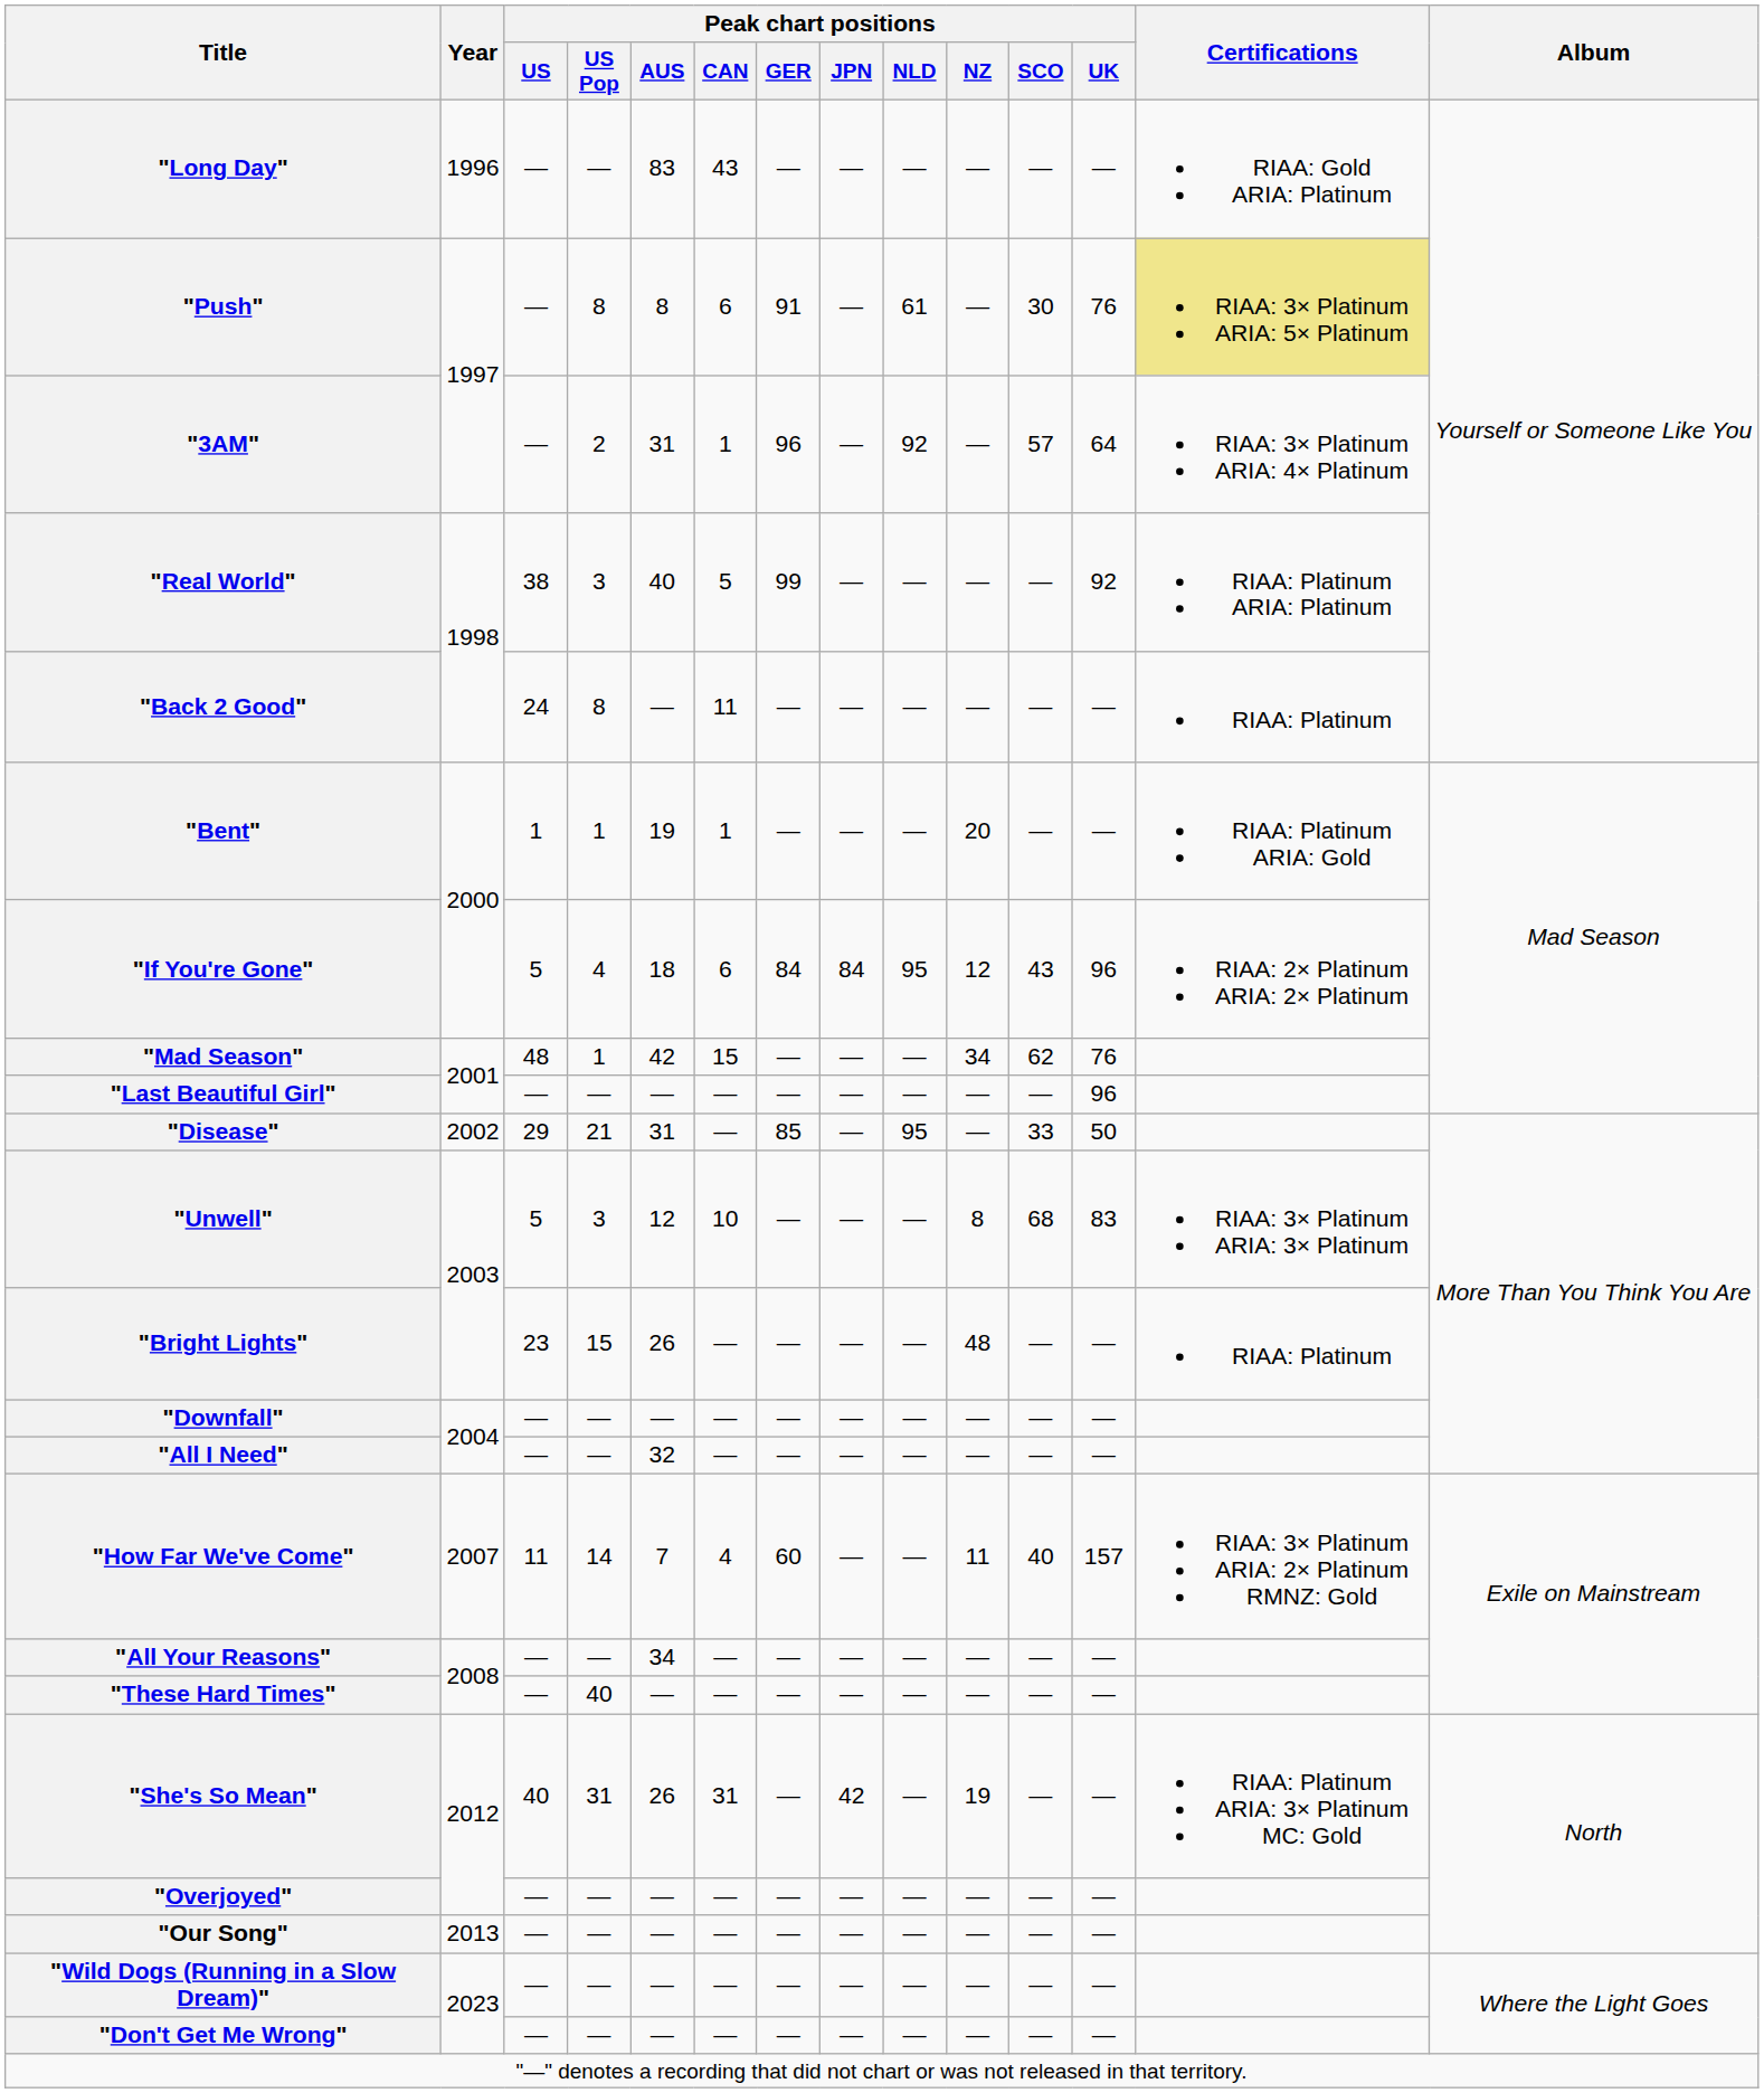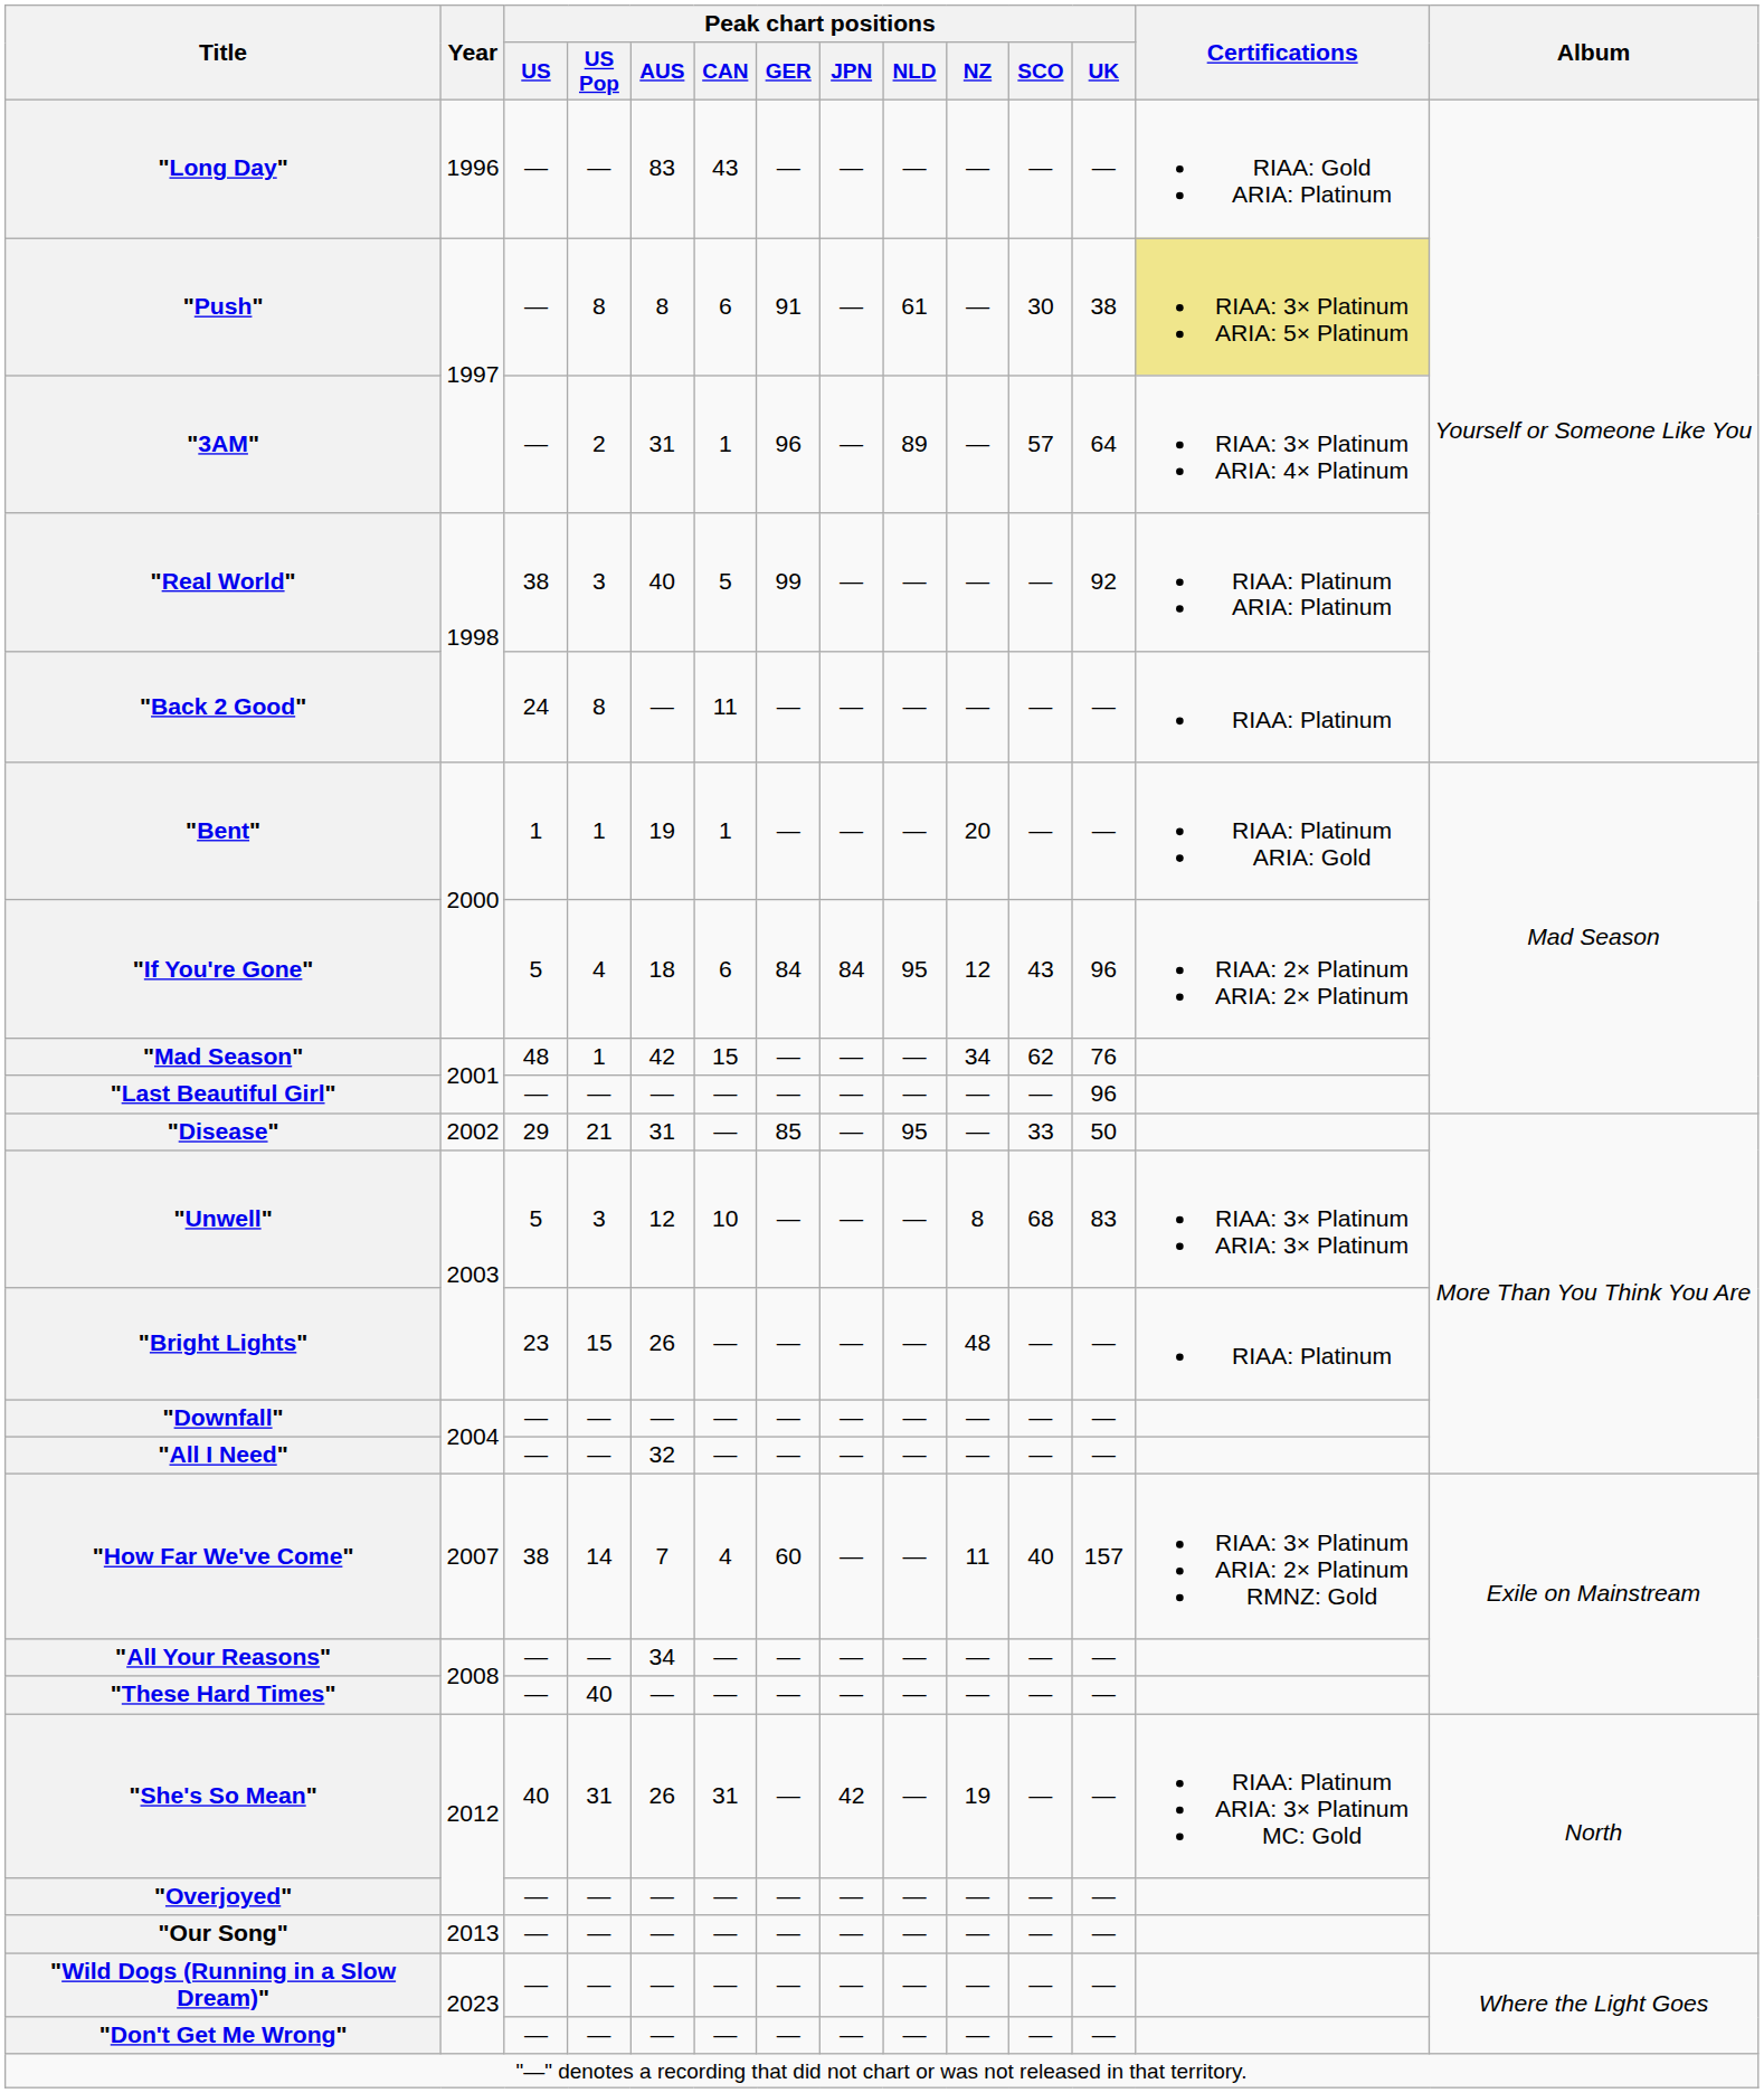 <table class="wikitable plainrowheaders" style="text-align:center;" border="1">
 <tr>
 <th scope="col" rowspan="2" style="width:18em;">Title</th>
 <th scope="col" rowspan="2">Year</th>
 <th scope="col" colspan="10">Peak chart positions</th>
 <th scope="col" rowspan="2" style="width:12em;"><a href='#'>Certifications</a></th>
 <th scope="col" rowspan="2">Album</th>
 </tr>
 <tr>
 <th scope="col" style="width:2.5em;font-size:90%;"><a href='#'>US</a><br></th>
 <th scope="col" style="width:2.5em;font-size:90%;"><a href='#'>US<br>Pop</a><br></th>
 <th scope="col" style="width:2.5em;font-size:90%;"><a href='#'>AUS</a><br></th>
 <th scope="col" style="width:2.5em;font-size:90%;"><a href='#'>CAN</a><br></th>
 <th scope="col" style="width:2.5em;font-size:90%;"><a href='#'>GER</a><br></th>
 <th scope="col" style="width:2.5em;font-size:90%;"><a href='#'>JPN</a><br></th>
 <th scope="col" style="width:2.5em;font-size:90%;"><a href='#'>NLD</a><br></th>
 <th scope="col" style="width:2.5em;font-size:90%;"><a href='#'>NZ</a><br></th>
 <th scope="col" style="width:2.5em;font-size:90%;"><a href='#'>SCO</a><br></th>
 <th scope="col" style="width:2.5em;font-size:90%;"><a href='#'>UK</a><br></th>
 </tr>
 <tr>
 <th scope="row">"<a href='#'>Long Day</a>"</th>
 <td>1996</td>
 <td>—</td>
 <td>—</td>
 <td>83</td>
 <td>43</td>
 <td>—</td>
 <td>—</td>
 <td>—</td>
 <td>—</td>
 <td>—</td>
 <td>—</td>
 <td><br><ul><li>RIAA: Gold</li><li>ARIA: Platinum</li></ul></td>
 <td rowspan="5"><em>Yourself or Someone Like You</em></td>
 </tr>
 <tr>
 <th scope="row">"<a href='#'>Push</a>"</th>
 <td rowspan="2">1997</td>
 <td>—</td>
 <td>8</td>
 <td>8</td>
 <td>6</td>
 <td>91</td>
 <td>—</td>
 <td>61</td>
 <td>—</td>
 <td>30</td>
-<td>76</td>
+<td>38</td>
 <td style="background: khaki;"><br><ul><li>RIAA: 3× Platinum</li><li>ARIA: 5× Platinum</li></ul></td>
 </tr>
 <tr>
 <th scope="row">"<a href='#'>3AM</a>"</th>
 <td>—</td>
 <td>2</td>
 <td>31</td>
 <td>1</td>
 <td>96</td>
 <td>—</td>
-<td>92</td>
+<td>89</td>
 <td>—</td>
 <td>57</td>
 <td>64</td>
 <td><br><ul><li>RIAA: 3× Platinum</li><li>ARIA: 4× Platinum</li></ul></td>
 </tr>
 <tr>
 <th scope="row">"<a href='#'>Real World</a>"</th>
 <td rowspan="2">1998</td>
 <td>38</td>
 <td>3</td>
 <td>40</td>
 <td>5</td>
 <td>99</td>
 <td>—</td>
 <td>—</td>
 <td>—</td>
 <td>—</td>
 <td>92</td>
 <td><br><ul><li>RIAA: Platinum</li><li>ARIA: Platinum</li></ul></td>
 </tr>
 <tr>
 <th scope="row">"<a href='#'>Back 2 Good</a>"</th>
 <td>24</td>
 <td>8</td>
 <td>—</td>
 <td>11</td>
 <td>—</td>
 <td>—</td>
 <td>—</td>
 <td>—</td>
 <td>—</td>
 <td>—</td>
 <td><br><ul><li>RIAA: Platinum</li></ul></td>
 </tr>
 <tr>
 <th scope="row">"<a href='#'>Bent</a>"</th>
 <td rowspan="2">2000</td>
 <td>1</td>
 <td>1</td>
 <td>19</td>
 <td>1</td>
 <td>—</td>
 <td>—</td>
 <td>—</td>
 <td>20</td>
 <td>—</td>
 <td>—</td>
 <td><br><ul><li>RIAA: Platinum</li><li>ARIA: Gold</li></ul></td>
 <td rowspan="4"><em>Mad Season</em></td>
 </tr>
 <tr>
 <th scope="row">"<a href='#'>If You're Gone</a>"</th>
 <td>5</td>
 <td>4</td>
 <td>18</td>
 <td>6</td>
 <td>84</td>
 <td>84</td>
 <td>95</td>
 <td>12</td>
 <td>43</td>
 <td>96</td>
 <td><br><ul><li>RIAA: 2× Platinum</li><li>ARIA: 2× Platinum</li></ul></td>
 </tr>
 <tr>
 <th scope="row">"<a href='#'>Mad Season</a>"</th>
 <td rowspan="2">2001</td>
 <td>48</td>
 <td>1</td>
 <td>42</td>
 <td>15</td>
 <td>—</td>
 <td>—</td>
 <td>—</td>
 <td>34</td>
 <td>62</td>
 <td>76</td>
 <td></td>
 </tr>
 <tr>
 <th scope="row">"<a href='#'>Last Beautiful Girl</a>"</th>
 <td>—</td>
 <td>—</td>
 <td>—</td>
 <td>—</td>
 <td>—</td>
 <td>—</td>
 <td>—</td>
 <td>—</td>
 <td>—</td>
 <td>96</td>
 <td></td>
 </tr>
 <tr>
 <th scope="row">"<a href='#'>Disease</a>"</th>
 <td>2002</td>
 <td>29</td>
 <td>21</td>
 <td>31</td>
 <td>—</td>
 <td>85</td>
 <td>—</td>
 <td>95</td>
 <td>—</td>
 <td>33</td>
 <td>50</td>
 <td></td>
 <td rowspan="5"><em>More Than You Think You Are</em></td>
 </tr>
 <tr>
 <th scope="row">"<a href='#'>Unwell</a>"</th>
 <td rowspan="2">2003</td>
 <td>5</td>
 <td>3</td>
 <td>12</td>
 <td>10</td>
 <td>—</td>
 <td>—</td>
 <td>—</td>
 <td>8</td>
 <td>68</td>
 <td>83</td>
 <td><br><ul><li>RIAA: 3× Platinum</li><li>ARIA: 3× Platinum</li></ul></td>
 </tr>
 <tr>
 <th scope="row">"<a href='#'>Bright Lights</a>"</th>
 <td>23</td>
 <td>15</td>
 <td>26</td>
 <td>—</td>
 <td>—</td>
 <td>—</td>
 <td>—</td>
 <td>48</td>
 <td>—</td>
 <td>—</td>
 <td><br><ul><li>RIAA: Platinum</li></ul></td>
 </tr>
 <tr>
 <th scope="row">"<a href='#'>Downfall</a>"</th>
 <td rowspan="2">2004</td>
 <td>—</td>
 <td>—</td>
 <td>—</td>
 <td>—</td>
 <td>—</td>
 <td>—</td>
 <td>—</td>
 <td>—</td>
 <td>—</td>
 <td>—</td>
 <td></td>
 </tr>
 <tr>
 <th scope="row">"<a href='#'>All I Need</a>"</th>
 <td>—</td>
 <td>—</td>
 <td>32</td>
 <td>—</td>
 <td>—</td>
 <td>—</td>
 <td>—</td>
 <td>—</td>
 <td>—</td>
 <td>—</td>
 <td></td>
 </tr>
 <tr>
 <th scope="row">"<a href='#'>How Far We've Come</a>"</th>
 <td>2007</td>
-<td>11</td>
+<td>38</td>
 <td>14</td>
 <td>7</td>
 <td>4</td>
 <td>60</td>
 <td>—</td>
 <td>—</td>
 <td>11</td>
 <td>40</td>
 <td>157</td>
 <td><br><ul><li>RIAA: 3× Platinum</li><li>ARIA: 2× Platinum</li><li>RMNZ: Gold</li></ul></td>
 <td rowspan="3"><em>Exile on Mainstream</em></td>
 </tr>
 <tr>
 <th scope="row">"<a href='#'>All Your Reasons</a>"</th>
 <td rowspan="2">2008</td>
 <td>—</td>
 <td>—</td>
 <td>34</td>
 <td>—</td>
 <td>—</td>
 <td>—</td>
 <td>—</td>
 <td>—</td>
 <td>—</td>
 <td>—</td>
 <td></td>
 </tr>
 <tr>
 <th scope="row">"<a href='#'>These Hard Times</a>"</th>
 <td>—</td>
 <td>40</td>
 <td>—</td>
 <td>—</td>
 <td>—</td>
 <td>—</td>
 <td>—</td>
 <td>—</td>
 <td>—</td>
 <td>—</td>
 <td></td>
 </tr>
 <tr>
 <th scope="row">"<a href='#'>She's So Mean</a>"</th>
 <td rowspan="2">2012</td>
 <td>40</td>
 <td>31</td>
 <td>26</td>
 <td>31</td>
 <td>—</td>
 <td>42</td>
 <td>—</td>
 <td>19</td>
 <td>—</td>
 <td>—</td>
 <td><br><ul><li>RIAA: Platinum</li><li>ARIA: 3× Platinum</li><li>MC: Gold</li></ul></td>
 <td rowspan="3"><em>North</em></td>
 </tr>
 <tr>
 <th scope="row">"<a href='#'>Overjoyed</a>"</th>
 <td>—</td>
 <td>—</td>
 <td>—</td>
 <td>—</td>
 <td>—</td>
 <td>—</td>
 <td>—</td>
 <td>—</td>
 <td>—</td>
 <td>—</td>
 <td></td>
 </tr>
 <tr>
 <th scope="row">"Our Song"</th>
 <td>2013</td>
 <td>—</td>
 <td>—</td>
 <td>—</td>
 <td>—</td>
 <td>—</td>
 <td>—</td>
 <td>—</td>
 <td>—</td>
 <td>—</td>
 <td>—</td>
 <td></td>
 </tr>
 <tr>
 <th scope="row">"<a href='#'>Wild Dogs (Running in a Slow Dream)</a>"</th>
 <td rowspan="2">2023</td>
 <td>—</td>
 <td>—</td>
 <td>—</td>
 <td>—</td>
 <td>—</td>
 <td>—</td>
 <td>—</td>
 <td>—</td>
 <td>—</td>
 <td>—</td>
 <td></td>
 <td rowspan="2"><em>Where the Light Goes</em></td>
 </tr>
 <tr>
 <th scope="row">"<a href='#'>Don't Get Me Wrong</a>"</th>
 <td>—</td>
 <td>—</td>
 <td>—</td>
 <td>—</td>
 <td>—</td>
 <td>—</td>
 <td>—</td>
 <td>—</td>
 <td>—</td>
 <td>—</td>
 <td></td>
 </tr>
 <tr>
 <td colspan="14" style="font-size:90%">"—" denotes a recording that did not chart or was not released in that territory.</td>
 </tr>
 </table>
